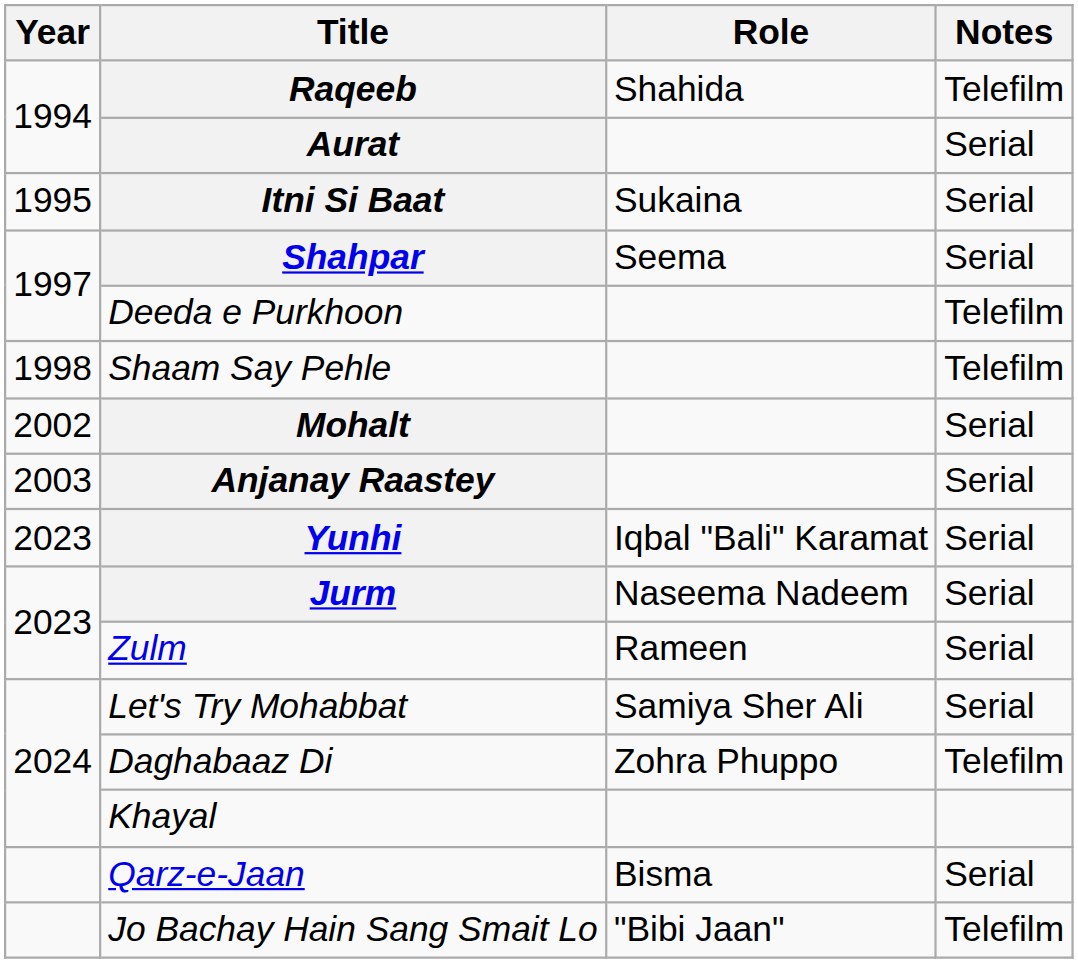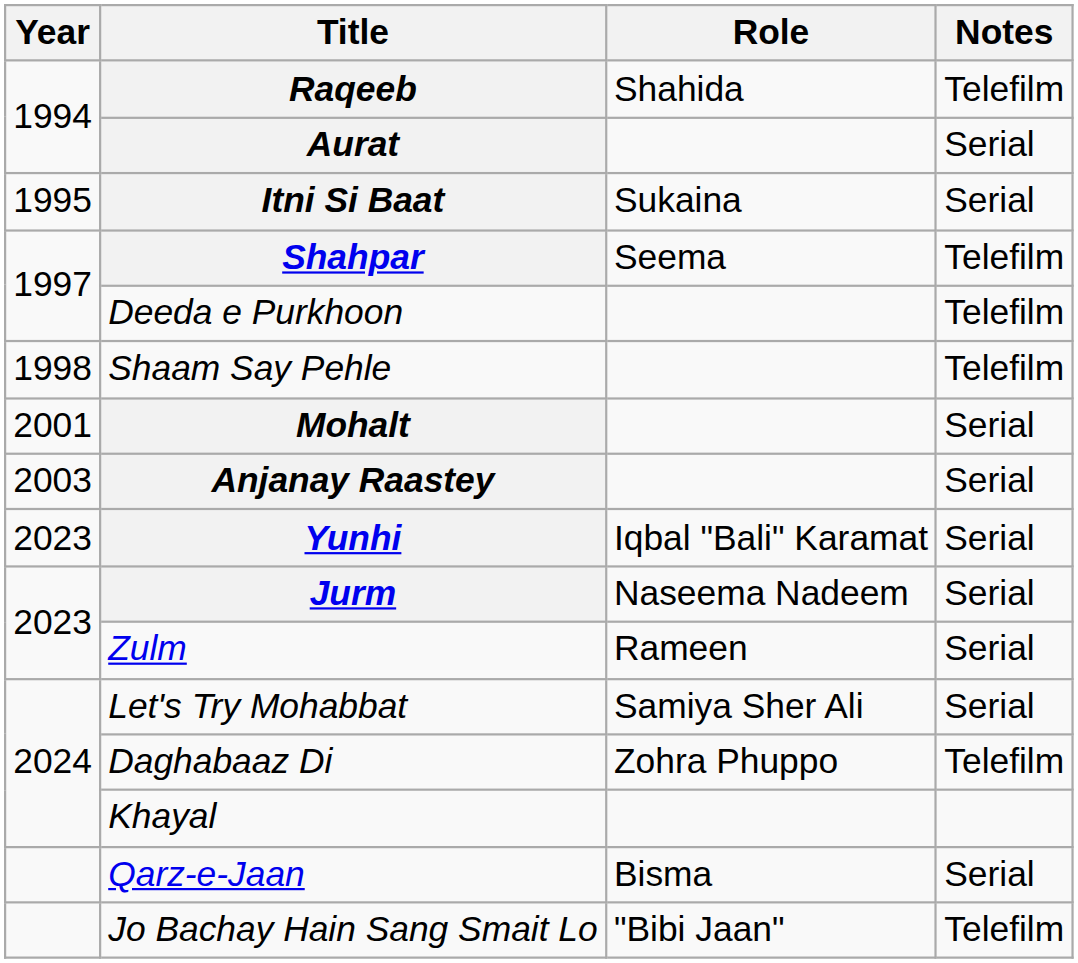 <table class="wikitable plainrowheaders">
 <tr>
 <th>Year</th>
 <th>Title</th>
 <th>Role</th>
 <th>Notes</th>
 </tr>
 <tr>
 <td rowspan="2">1994</td>
 <th scope="row"><em>Raqeeb</em></th>
 <td>Shahida</td>
 <td>Telefilm</td>
 </tr>
 <tr>
 <th scope="row"><em>Aurat</em></th>
 <td></td>
 <td>Serial</td>
 </tr>
 <tr>
 <td>1995</td>
 <th scope="row"><em>Itni Si Baat</em></th>
 <td>Sukaina</td>
 <td>Serial</td>
 </tr>
 <tr>
 <td rowspan="2">1997</td>
 <th scope="row"><em><a href='#'>Shahpar</a></em></th>
 <td>Seema</td>
-<td>Serial</td>
+<td>Telefilm</td>
 </tr>
 <tr>
 <td><em>Deeda e Purkhoon</em></td>
 <td></td>
 <td>Telefilm</td>
 </tr>
 <tr>
 <td>1998</td>
 <td><em>Shaam Say Pehle</em></td>
 <td></td>
 <td>Telefilm</td>
 </tr>
 <tr>
-<td>2002</td>
+<td>2001</td>
 <th scope="row"><em>Mohalt</em></th>
 <td></td>
 <td>Serial</td>
 </tr>
 <tr>
 <td>2003</td>
 <th scope="row"><em>Anjanay Raastey</em></th>
 <td></td>
 <td>Serial</td>
 </tr>
 <tr>
 <td>2023</td>
 <th scope="row"><em><a href='#'>Yunhi</a></em></th>
 <td>Iqbal "Bali" Karamat</td>
 <td>Serial</td>
 </tr>
 <tr>
 <td rowspan="2">2023</td>
 <th scope="row"><em><a href='#'>Jurm</a></em></th>
 <td>Naseema Nadeem</td>
 <td>Serial</td>
 </tr>
 <tr>
 <td><em><a href='#'>Zulm</a></em></td>
 <td>Rameen</td>
 <td>Serial</td>
 </tr>
 <tr>
 <td rowspan="3">2024</td>
 <td><em>Let's Try Mohabbat</em></td>
 <td>Samiya Sher Ali</td>
 <td>Serial</td>
 </tr>
 <tr>
 <td><em>Daghabaaz Di</em></td>
 <td>Zohra Phuppo</td>
 <td>Telefilm</td>
 </tr>
 <tr>
 <td><em>Khayal</em></td>
 <td></td>
 <td></td>
 </tr>
 <tr>
 <td></td>
 <td><em><a href='#'>Qarz-e-Jaan</a></em></td>
 <td>Bisma</td>
 <td>Serial</td>
 </tr>
 <tr>
 <td></td>
 <td><em>Jo Bachay Hain Sang Smait Lo</em></td>
 <td>"Bibi Jaan"</td>
 <td>Telefilm</td>
 </tr>
 </table>
